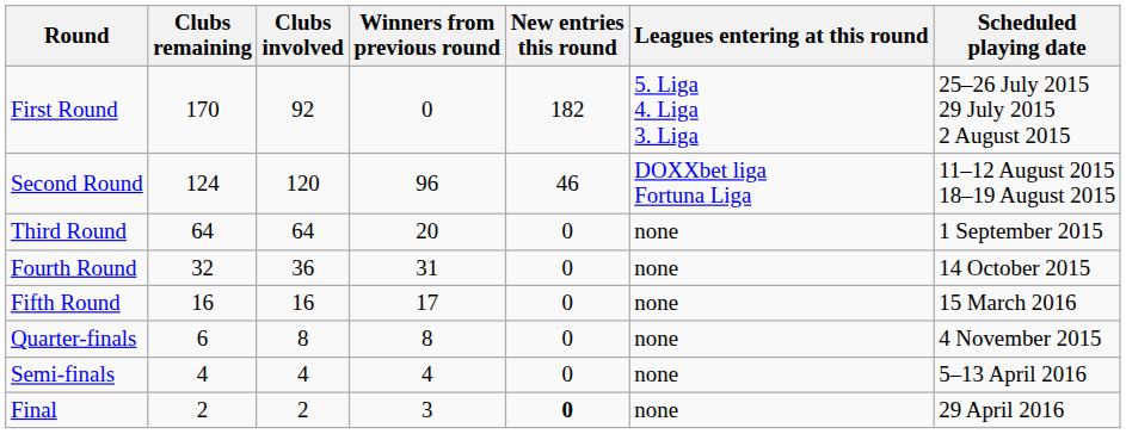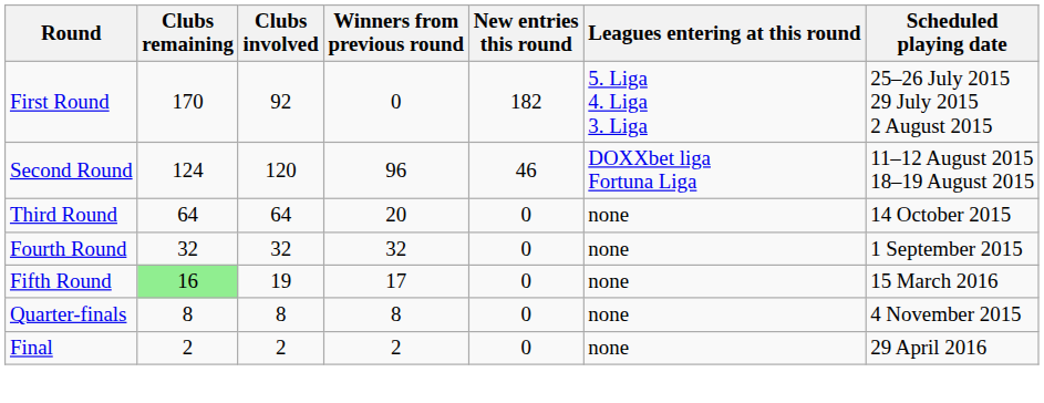 <table class="wikitable">
 <tr>
 <th>Round</th>
 <th>Clubs<br>remaining</th>
 <th>Clubs<br>involved</th>
 <th>Winners from<br>previous round</th>
 <th>New entries<br>this round</th>
 <th>Leagues entering at this round</th>
 <th>Scheduled<br>playing date</th>
 </tr>
 <tr>
 <td><a href='#'>First Round</a></td>
 <td style="text-align:center">170</td>
 <td style="text-align:center">92</td>
 <td style="text-align:center">0</td>
 <td style="text-align:center">182</td>
 <td><a href='#'>5. Liga</a> <br> <a href='#'>4. Liga</a> <br> <a href='#'>3. Liga</a></td>
 <td>25–26 July 2015<br>29 July 2015<br>2 August 2015</td>
 </tr>
 <tr>
 <td><a href='#'>Second Round</a></td>
 <td style="text-align:center">124</td>
 <td style="text-align:center">120</td>
 <td style="text-align:center">96</td>
 <td style="text-align:center">46</td>
 <td><a href='#'>DOXXbet liga</a> <br> <a href='#'>Fortuna Liga</a></td>
 <td>11–12 August 2015<br>18–19 August 2015</td>
 </tr>
 <tr>
 <td><a href='#'>Third Round</a></td>
 <td style="text-align:center">64</td>
 <td style="text-align:center">64</td>
 <td style="text-align:center">20</td>
 <td style="text-align:center">0</td>
 <td>none</td>
-<td>1 September 2015</td>
+<td>14 October 2015</td>
 </tr>
 <tr>
 <td><a href='#'>Fourth Round</a></td>
 <td style="text-align:center">32</td>
-<td style="text-align:center">36</td>
-<td style="text-align:center">31</td>
+<td style="text-align:center">32</td>
+<td style="text-align:center">32</td>
 <td style="text-align:center">0</td>
 <td>none</td>
-<td>14 October 2015</td>
+<td>1 September 2015</td>
 </tr>
 <tr>
 <td><a href='#'>Fifth Round</a></td>
-<td style="text-align:center">16</td>
-<td style="text-align:center">16</td>
+<td style="background: lightgreen; text-align:center">16</td>
+<td style="text-align:center">19</td>
 <td style="text-align:center">17</td>
 <td style="text-align:center">0</td>
 <td>none</td>
 <td>15 March 2016</td>
 </tr>
 <tr>
 <td><a href='#'>Quarter-finals</a></td>
-<td style="text-align:center">6</td>
+<td style="text-align:center">8</td>
 <td style="text-align:center">8</td>
 <td style="text-align:center">8</td>
 <td style="text-align:center">0</td>
 <td>none</td>
 <td>4 November 2015</td>
 </tr>
 <tr>
-<td><a href='#'>Semi-finals</a></td>
-<td style="text-align:center">4</td>
-<td style="text-align:center">4</td>
-<td style="text-align:center">4</td>
-<td style="text-align:center">0</td>
-<td>none</td>
-<td>5–13 April 2016</td>
-</tr>
-<tr>
 <td><a href='#'>Final</a></td>
 <td style="text-align:center">2</td>
 <td style="text-align:center">2</td>
-<td style="text-align:center">3</td>
-<td style="text-align:center"><strong>0</strong></td>
+<td style="text-align:center">2</td>
+<td style="text-align:center">0</td>
 <td>none</td>
 <td>29 April 2016</td>
 </tr>
 </table>
